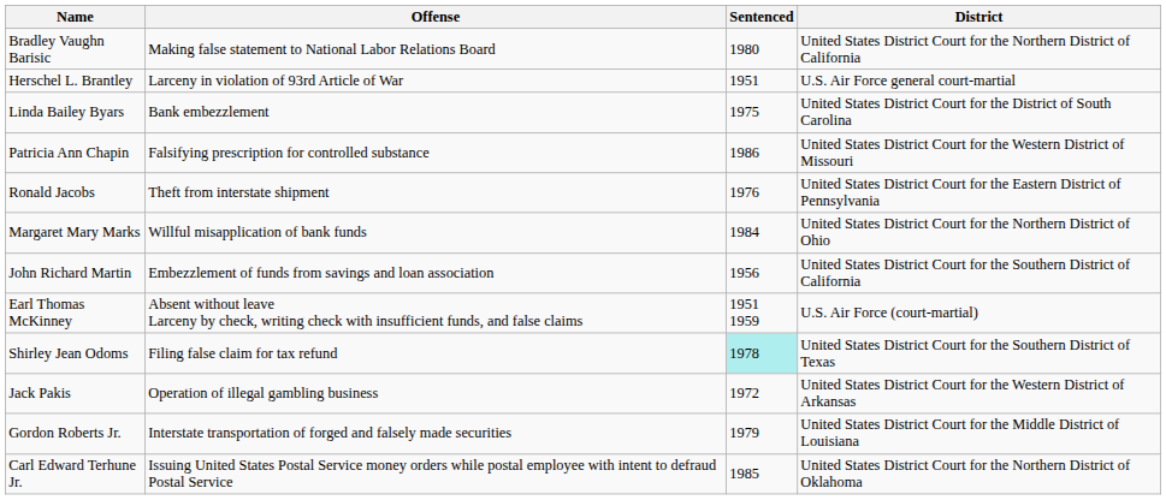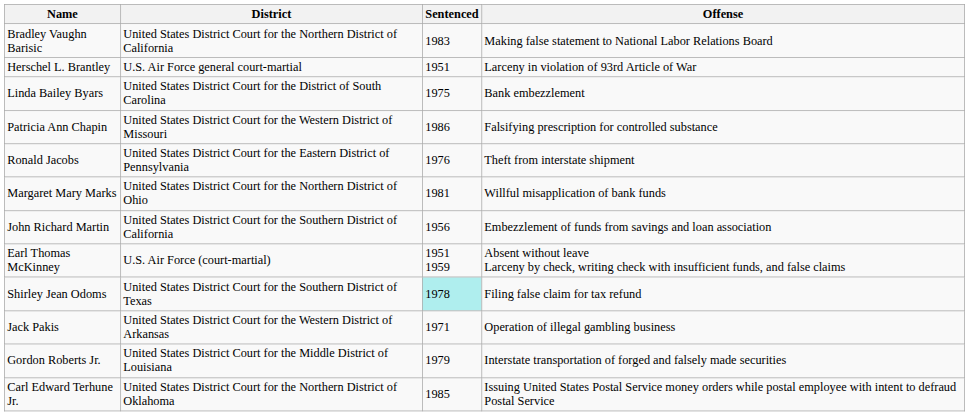 <table class="wikitable sortable">
 <tr>
 <th>Name</th>
+<th>District</th>
+<th>Sentenced</th>
 <th>Offense</th>
-<th>Sentenced</th>
-<th>District</th>
 </tr>
 <tr>
 <td>Bradley Vaughn Barisic</td>
+<td>United States District Court for the Northern District of California</td>
+<td>1983</td>
 <td>Making false statement to National Labor Relations Board</td>
-<td>1980</td>
-<td>United States District Court for the Northern District of California</td>
 </tr>
 <tr>
 <td>Herschel L. Brantley</td>
+<td>U.S. Air Force general court-martial</td>
+<td>1951</td>
 <td>Larceny in violation of 93rd Article of War</td>
-<td>1951</td>
-<td>U.S. Air Force general court-martial</td>
 </tr>
 <tr>
 <td>Linda Bailey Byars</td>
+<td>United States District Court for the District of South Carolina</td>
+<td>1975</td>
 <td>Bank embezzlement</td>
-<td>1975</td>
-<td>United States District Court for the District of South Carolina</td>
 </tr>
 <tr>
 <td>Patricia Ann Chapin</td>
+<td>United States District Court for the Western District of Missouri</td>
+<td>1986</td>
 <td>Falsifying prescription for controlled substance</td>
-<td>1986</td>
-<td>United States District Court for the Western District of Missouri</td>
 </tr>
 <tr>
 <td>Ronald Jacobs</td>
+<td>United States District Court for the Eastern District of Pennsylvania</td>
+<td>1976</td>
 <td>Theft from interstate shipment</td>
-<td>1976</td>
-<td>United States District Court for the Eastern District of Pennsylvania</td>
 </tr>
 <tr>
 <td>Margaret Mary Marks</td>
+<td>United States District Court for the Northern District of Ohio</td>
+<td>1981</td>
 <td>Willful misapplication of bank funds</td>
-<td>1984</td>
-<td>United States District Court for the Northern District of Ohio</td>
 </tr>
 <tr>
 <td>John Richard Martin</td>
+<td>United States District Court for the Southern District of California</td>
+<td>1956</td>
 <td>Embezzlement of funds from savings and loan association</td>
-<td>1956</td>
-<td>United States District Court for the Southern District of California</td>
 </tr>
 <tr>
 <td>Earl Thomas McKinney</td>
+<td>U.S. Air Force (court-martial)</td>
+<td>1951 <br> 1959</td>
 <td>Absent without leave <br> Larceny by check, writing check with insufficient funds, and false claims</td>
-<td>1951 <br> 1959</td>
-<td>U.S. Air Force (court-martial)</td>
 </tr>
 <tr>
 <td>Shirley Jean Odoms</td>
+<td>United States District Court for the Southern District of Texas</td>
+<td style="background: paleturquoise;">1978</td>
 <td>Filing false claim for tax refund</td>
-<td style="background: paleturquoise;">1978</td>
-<td>United States District Court for the Southern District of Texas</td>
 </tr>
 <tr>
 <td>Jack Pakis</td>
+<td>United States District Court for the Western District of Arkansas</td>
+<td>1971</td>
 <td>Operation of illegal gambling business</td>
-<td>1972</td>
-<td>United States District Court for the Western District of Arkansas</td>
 </tr>
 <tr>
 <td>Gordon Roberts Jr.</td>
+<td>United States District Court for the Middle District of Louisiana</td>
+<td>1979</td>
 <td>Interstate transportation of forged and falsely made securities</td>
-<td>1979</td>
-<td>United States District Court for the Middle District of Louisiana</td>
 </tr>
 <tr>
 <td>Carl Edward Terhune Jr.</td>
+<td>United States District Court for the Northern District of Oklahoma</td>
+<td>1985</td>
 <td>Issuing United States Postal Service money orders while postal employee with intent to defraud Postal Service</td>
-<td>1985</td>
-<td>United States District Court for the Northern District of Oklahoma</td>
 </tr>
 </table>
